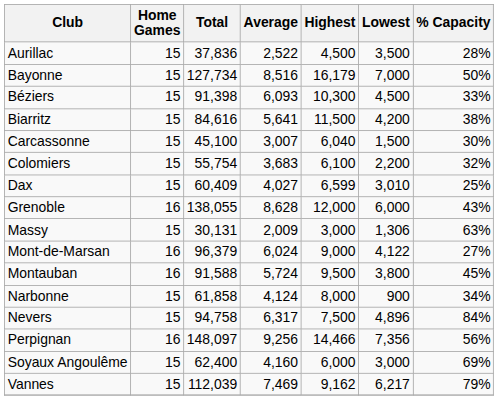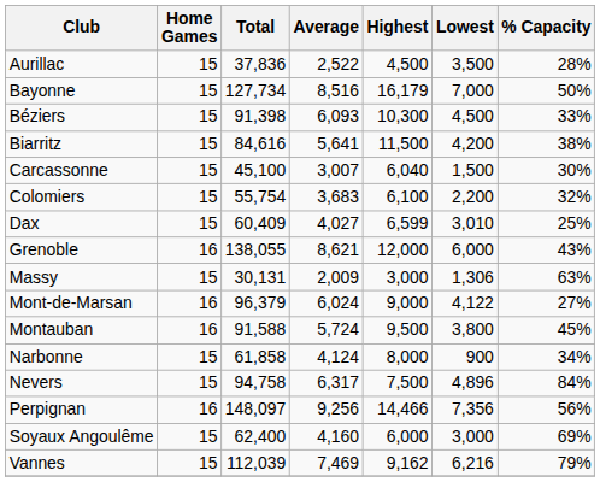 <table class="wikitable sortable" style="text-align:right">
 <tr>
 <th>Club</th>
 <th>Home<br>Games</th>
 <th>Total</th>
 <th>Average</th>
 <th>Highest</th>
 <th>Lowest</th>
 <th>% Capacity</th>
 </tr>
 <tr>
 <td style="text-align:left">Aurillac</td>
 <td>15</td>
 <td>37,836</td>
 <td>2,522</td>
 <td>4,500</td>
 <td>3,500</td>
 <td>28%</td>
 </tr>
 <tr>
 <td style="text-align:left">Bayonne</td>
 <td>15</td>
 <td>127,734</td>
 <td>8,516</td>
 <td>16,179</td>
 <td>7,000</td>
 <td>50%</td>
 </tr>
 <tr>
 <td style="text-align:left">Béziers</td>
 <td>15</td>
 <td>91,398</td>
 <td>6,093</td>
 <td>10,300</td>
 <td>4,500</td>
 <td>33%</td>
 </tr>
 <tr>
 <td style="text-align:left">Biarritz</td>
 <td>15</td>
 <td>84,616</td>
 <td>5,641</td>
 <td>11,500</td>
 <td>4,200</td>
 <td>38%</td>
 </tr>
 <tr>
 <td style="text-align:left">Carcassonne</td>
 <td>15</td>
 <td>45,100</td>
 <td>3,007</td>
 <td>6,040</td>
 <td>1,500</td>
 <td>30%</td>
 </tr>
 <tr>
 <td style="text-align:left">Colomiers</td>
 <td>15</td>
 <td>55,754</td>
 <td>3,683</td>
 <td>6,100</td>
 <td>2,200</td>
 <td>32%</td>
 </tr>
 <tr>
 <td style="text-align:left">Dax</td>
 <td>15</td>
 <td>60,409</td>
 <td>4,027</td>
 <td>6,599</td>
 <td>3,010</td>
 <td>25%</td>
 </tr>
 <tr>
 <td style="text-align:left">Grenoble</td>
 <td>16</td>
 <td>138,055</td>
-<td>8,628</td>
+<td>8,621</td>
 <td>12,000</td>
 <td>6,000</td>
 <td>43%</td>
 </tr>
 <tr>
 <td style="text-align:left">Massy</td>
 <td>15</td>
 <td>30,131</td>
 <td>2,009</td>
 <td>3,000</td>
 <td>1,306</td>
 <td>63%</td>
 </tr>
 <tr>
 <td style="text-align:left">Mont-de-Marsan</td>
 <td>16</td>
 <td>96,379</td>
 <td>6,024</td>
 <td>9,000</td>
 <td>4,122</td>
 <td>27%</td>
 </tr>
 <tr>
 <td style="text-align:left">Montauban</td>
 <td>16</td>
 <td>91,588</td>
 <td>5,724</td>
 <td>9,500</td>
 <td>3,800</td>
 <td>45%</td>
 </tr>
 <tr>
 <td style="text-align:left">Narbonne</td>
 <td>15</td>
 <td>61,858</td>
 <td>4,124</td>
 <td>8,000</td>
 <td>900</td>
 <td>34%</td>
 </tr>
 <tr>
 <td style="text-align:left">Nevers</td>
 <td>15</td>
 <td>94,758</td>
 <td>6,317</td>
 <td>7,500</td>
 <td>4,896</td>
 <td>84%</td>
 </tr>
 <tr>
 <td style="text-align:left">Perpignan</td>
 <td>16</td>
 <td>148,097</td>
 <td>9,256</td>
 <td>14,466</td>
 <td>7,356</td>
 <td>56%</td>
 </tr>
 <tr>
 <td style="text-align:left">Soyaux Angoulême</td>
 <td>15</td>
 <td>62,400</td>
 <td>4,160</td>
 <td>6,000</td>
 <td>3,000</td>
 <td>69%</td>
 </tr>
 <tr>
 <td style="text-align:left">Vannes</td>
 <td>15</td>
 <td>112,039</td>
 <td>7,469</td>
 <td>9,162</td>
-<td>6,217</td>
+<td>6,216</td>
 <td>79%</td>
 </tr>
 <tr>
 </tr>
 </table>
